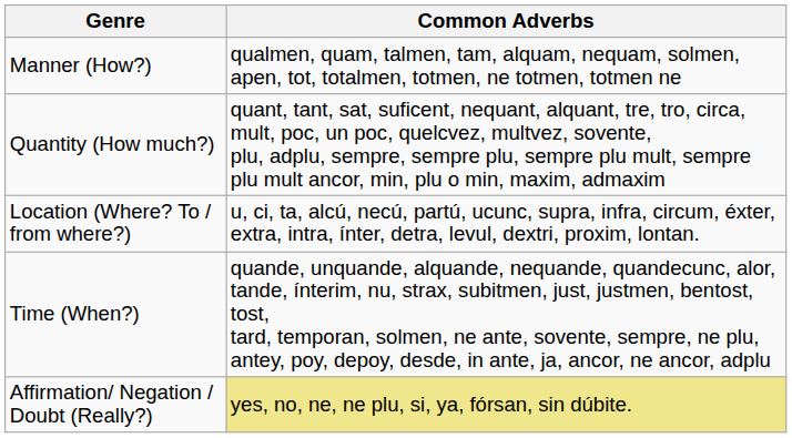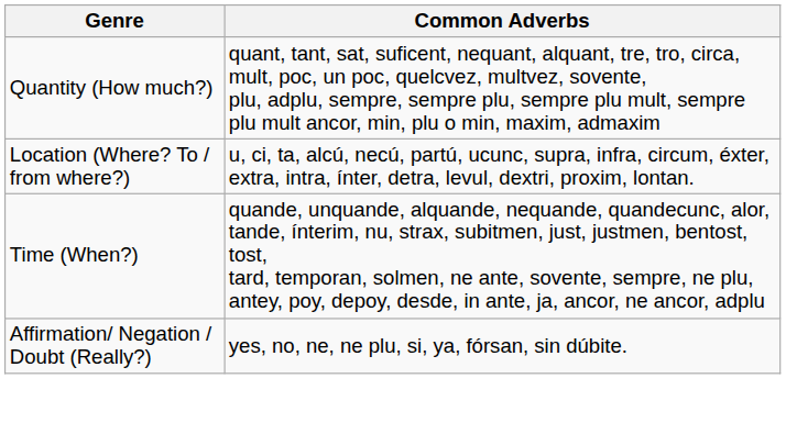 <table class="wikitable">
 <tr>
 <th>Genre</th>
 <th>Common Adverbs</th>
-</tr>
-<tr>
-<td>Manner (How?)</td>
-<td>qualmen, quam, talmen, tam, alquam, nequam, solmen, apen, tot, totalmen, totmen, ne totmen, totmen ne</td>
 </tr>
 <tr>
 <td>Quantity (How much?)</td>
 <td>quant, tant, sat, suficent, nequant, alquant, tre, tro, circa, mult, poc, un poc, quelcvez, multvez, sovente,<br>plu, adplu, sempre, sempre plu, sempre plu mult, sempre plu mult ancor, min, plu o min, maxim, admaxim </td>
 </tr>
 <tr>
 <td>Location (Where? To / from where?)</td>
 <td>u, ci, ta, alcú, necú, partú, ucunc, supra, infra, circum, éxter, extra, intra, ínter, detra, levul, dextri, proxim, lontan.</td>
 </tr>
 <tr>
 <td>Time (When?)</td>
 <td>quande, unquande, alquande, nequande, quandecunc, alor, tande, ínterim, nu, strax, subitmen, just, justmen, bentost, tost,<br>tard, temporan, solmen, ne ante, sovente, sempre, ne plu, antey, poy, depoy, desde, in ante, ja, ancor, ne ancor, adplu </td>
 </tr>
 <tr>
 <td>Affirmation/ Negation / Doubt (Really?)</td>
-<td style="background: khaki;">yes, no, ne, ne plu, si, ya, fórsan, sin dúbite.</td>
+<td>yes, no, ne, ne plu, si, ya, fórsan, sin dúbite.</td>
 </tr>
 </table>
